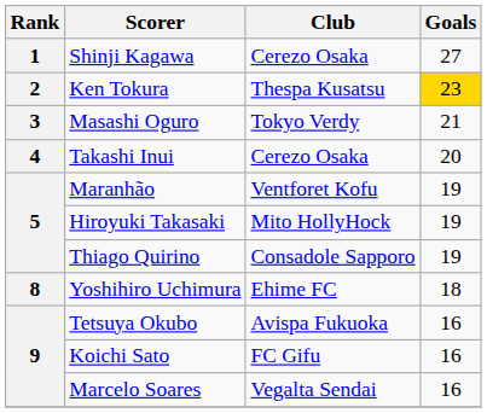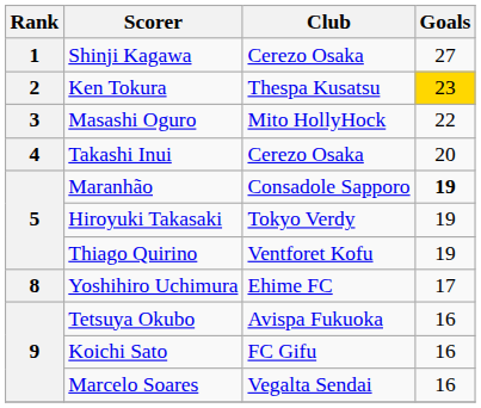 <table class="wikitable">
 <tr>
 <th>Rank</th>
 <th>Scorer</th>
 <th>Club</th>
 <th>Goals</th>
 </tr>
 <tr>
 <th>1</th>
 <td> <a href='#'>Shinji Kagawa</a></td>
 <td><a href='#'>Cerezo Osaka</a></td>
 <td align=center>27</td>
 </tr>
 <tr>
 <th>2</th>
 <td> <a href='#'>Ken Tokura</a></td>
 <td><a href='#'>Thespa Kusatsu</a></td>
 <td align=center style="background: gold;">23</td>
 </tr>
 <tr>
 <th>3</th>
 <td> <a href='#'>Masashi Oguro</a></td>
-<td><a href='#'>Tokyo Verdy</a></td>
-<td align=center>21</td>
+<td><a href='#'>Mito HollyHock</a></td>
+<td align=center>22</td>
 </tr>
 <tr>
 <th>4</th>
 <td> <a href='#'>Takashi Inui</a></td>
 <td><a href='#'>Cerezo Osaka</a></td>
 <td align=center>20</td>
 </tr>
 <tr>
 <th rowspan=3>5</th>
 <td> <a href='#'>Maranhão</a></td>
-<td><a href='#'>Ventforet Kofu</a></td>
-<td align=center>19</td>
+<td><a href='#'>Consadole Sapporo</a></td>
+<td align=center><strong>19</strong></td>
 </tr>
 <tr>
 <td> <a href='#'>Hiroyuki Takasaki</a></td>
-<td><a href='#'>Mito HollyHock</a></td>
+<td><a href='#'>Tokyo Verdy</a></td>
 <td align=center>19</td>
 </tr>
 <tr>
 <td> <a href='#'>Thiago Quirino</a></td>
-<td><a href='#'>Consadole Sapporo</a></td>
+<td><a href='#'>Ventforet Kofu</a></td>
 <td align=center>19</td>
 </tr>
 <tr>
 <th>8</th>
 <td> <a href='#'>Yoshihiro Uchimura</a></td>
 <td><a href='#'>Ehime FC</a></td>
-<td align=center>18</td>
+<td align=center>17</td>
 </tr>
 <tr>
 <th rowspan=3>9</th>
 <td> <a href='#'>Tetsuya Okubo</a></td>
 <td><a href='#'>Avispa Fukuoka</a></td>
 <td align=center>16</td>
 </tr>
 <tr>
 <td> <a href='#'>Koichi Sato</a></td>
 <td><a href='#'>FC Gifu</a></td>
 <td align=center>16</td>
 </tr>
 <tr>
 <td> <a href='#'>Marcelo Soares</a></td>
 <td><a href='#'>Vegalta Sendai</a></td>
 <td align=center>16</td>
 </tr>
 <tr>
 </tr>
 </table>
